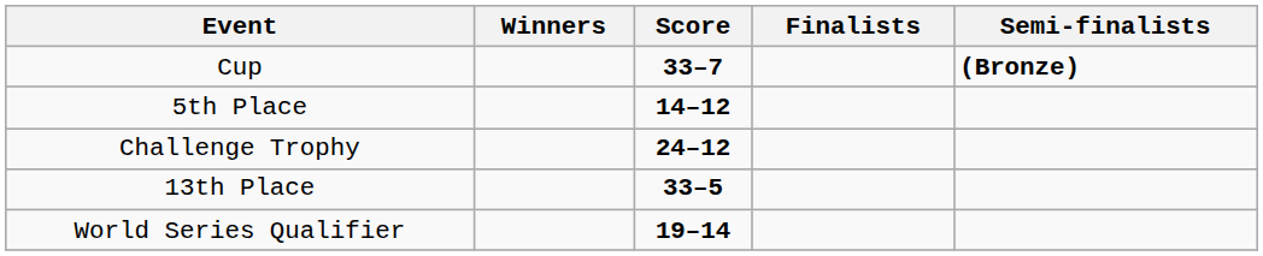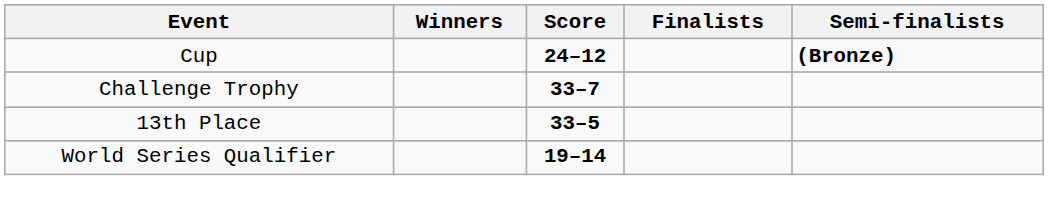 <table class="wikitable" width=650 style="text-align: center">
 <tr>
 <th>Event</th>
 <th>Winners</th>
 <th>Score</th>
 <th>Finalists</th>
 <th>Semi-finalists</th>
 </tr>
 <tr>
 <td>Cup</td>
 <td align=left><strong></strong></td>
-<td><strong>33–7</strong></td>
+<td><strong>24–12</strong></td>
 <td align=left></td>
 <td align=left><strong> (Bronze)<br></strong></td>
 </tr>
 <tr>
-<td>5th Place</td>
-<td align=left><strong></strong></td>
-<td><strong>14–12</strong></td>
-<td align=left></td>
-<td align=left><br></td>
-</tr>
-<tr>
 <td>Challenge Trophy</td>
 <td align=left><strong></strong></td>
-<td><strong>24–12</strong></td>
+<td><strong>33–7</strong></td>
 <td align=left></td>
 <td align=left><br></td>
 </tr>
 <tr>
 <td>13th Place</td>
 <td align=left><strong></strong></td>
 <td><strong>33–5</strong></td>
 <td align=left></td>
 <td align=left><br></td>
 </tr>
 <tr>
 <td>World Series Qualifier</td>
 <td align=left><strong></strong></td>
 <td><strong>19–14</strong></td>
 <td align=left></td>
 <td align=left><br></td>
 </tr>
 </table>
